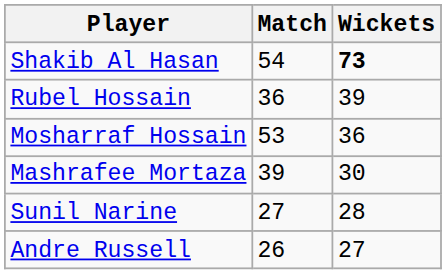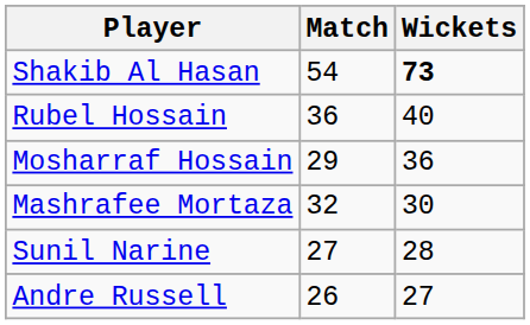 <table class="wikitable">
 <tr>
 <th>Player</th>
 <th>Match</th>
 <th>Wickets</th>
 </tr>
 <tr>
 <td><a href='#'>Shakib Al Hasan</a></td>
 <td>54</td>
 <td><strong>73</strong></td>
 </tr>
 <tr>
 <td><a href='#'>Rubel Hossain</a></td>
 <td>36</td>
-<td>39</td>
+<td>40</td>
 </tr>
 <tr>
 <td><a href='#'>Mosharraf Hossain</a></td>
-<td>53</td>
+<td>29</td>
 <td>36</td>
 </tr>
 <tr>
 <td><a href='#'>Mashrafee Mortaza</a></td>
-<td>39</td>
+<td>32</td>
 <td>30</td>
 </tr>
 <tr>
 <td><a href='#'>Sunil Narine</a></td>
 <td>27</td>
 <td>28</td>
 </tr>
 <tr>
 <td><a href='#'>Andre Russell</a></td>
 <td>26</td>
 <td>27</td>
 </tr>
 </table>
